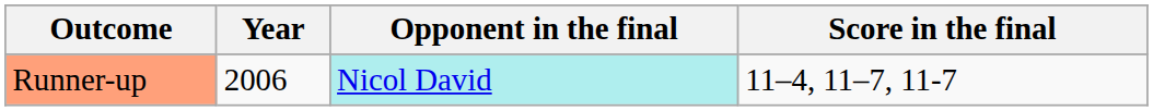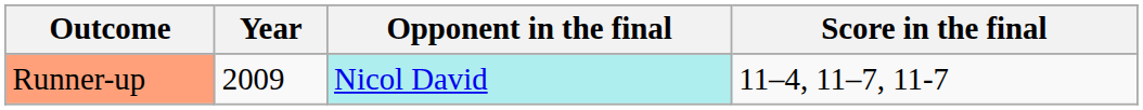 <table class="sortable wikitable">
 <tr>
 <th width="100">Outcome</th>
 <th width="50">Year</th>
 <th width="200">Opponent in the final</th>
 <th width="200">Score in the final</th>
 </tr>
 <tr>
 <td bgcolor="ffa07a">Runner-up</td>
-<td>2006</td>
+<td>2009</td>
 <td style="background: paleturquoise;"> <a href='#'>Nicol David</a></td>
 <td>11–4, 11–7, 11-7</td>
 </tr>
 </table>
